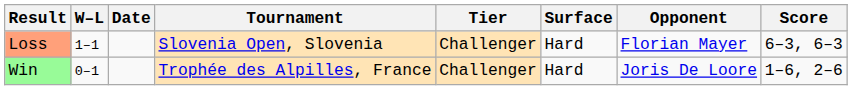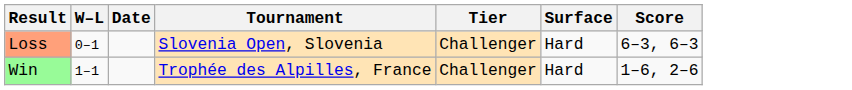 <table class="sortable wikitable">
 <tr>
 <th>Result</th>
 <th class="unsortable">W–L</th>
 <th>Date</th>
 <th>Tournament</th>
 <th>Tier</th>
 <th>Surface</th>
-<th>Opponent</th>
 <th class="unsortable">Score</th>
 </tr>
 <tr>
 <td bgcolor=FFA07A>Loss</td>
-<td><small>1–1</small></td>
+<td><small>0–1</small></td>
 <td><a href='#'></a></td>
 <td style="background:moccasin;"><a href='#'>Slovenia Open</a>, Slovenia</td>
 <td style="background:moccasin;">Challenger</td>
 <td>Hard</td>
-<td> <a href='#'>Florian Mayer</a></td>
 <td>6–3, 6–3</td>
 </tr>
 <tr>
 <td bgcolor=98FB98>Win</td>
-<td><small>0–1</small></td>
+<td><small>1–1</small></td>
 <td><a href='#'></a></td>
 <td style="background:moccasin;"><a href='#'>Trophée des Alpilles</a>, France</td>
 <td style="background:moccasin;">Challenger</td>
 <td>Hard</td>
-<td> <a href='#'>Joris De Loore</a></td>
 <td>1–6, 2–6</td>
 </tr>
 </table>
